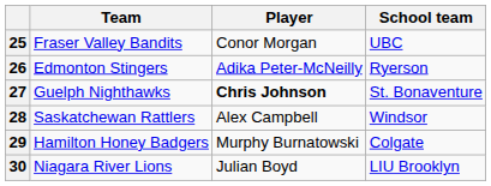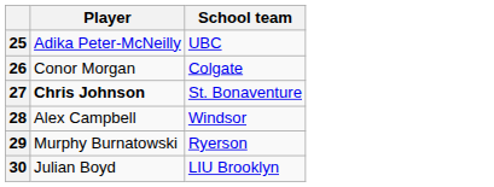 <table class="wikitable">
 <tr>
 <th></th>
-<th>Team</th>
 <th>Player</th>
 <th>School team</th>
 </tr>
 <tr>
 <th>25</th>
-<td><a href='#'>Fraser Valley Bandits</a></td>
-<td>Conor Morgan</td>
+<td><a href='#'>Adika Peter-McNeilly</a></td>
 <td><a href='#'>UBC</a></td>
 </tr>
 <tr>
 <th>26</th>
-<td><a href='#'>Edmonton Stingers</a></td>
-<td><a href='#'>Adika Peter-McNeilly</a></td>
-<td><a href='#'>Ryerson</a></td>
+<td>Conor Morgan</td>
+<td><a href='#'>Colgate</a></td>
 </tr>
 <tr>
 <th>27</th>
-<td><a href='#'>Guelph Nighthawks</a></td>
 <td><strong>Chris Johnson</strong></td>
 <td><a href='#'>St. Bonaventure</a></td>
 </tr>
 <tr>
 <th>28</th>
-<td><a href='#'>Saskatchewan Rattlers</a></td>
 <td>Alex Campbell</td>
 <td><a href='#'>Windsor</a></td>
 </tr>
 <tr>
 <th>29</th>
-<td><a href='#'>Hamilton Honey Badgers</a></td>
 <td>Murphy Burnatowski</td>
-<td><a href='#'>Colgate</a></td>
+<td><a href='#'>Ryerson</a></td>
 </tr>
 <tr>
 <th>30</th>
-<td><a href='#'>Niagara River Lions</a></td>
 <td>Julian Boyd</td>
 <td><a href='#'>LIU Brooklyn</a></td>
 </tr>
 </table>
